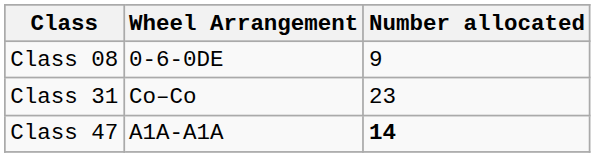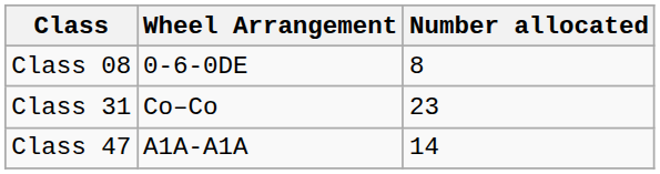 <table class="wikitable">
 <tr>
 <th>Class</th>
 <th>Wheel Arrangement</th>
 <th>Number allocated</th>
 </tr>
 <tr>
 <td>Class 08</td>
 <td>0-6-0DE</td>
-<td>9</td>
+<td>8</td>
 </tr>
 <tr>
 <td>Class 31</td>
 <td>Co–Co</td>
 <td>23</td>
 </tr>
 <tr>
 <td>Class 47</td>
 <td>A1A-A1A</td>
-<td><strong>14</strong></td>
+<td>14</td>
 </tr>
 </table>
